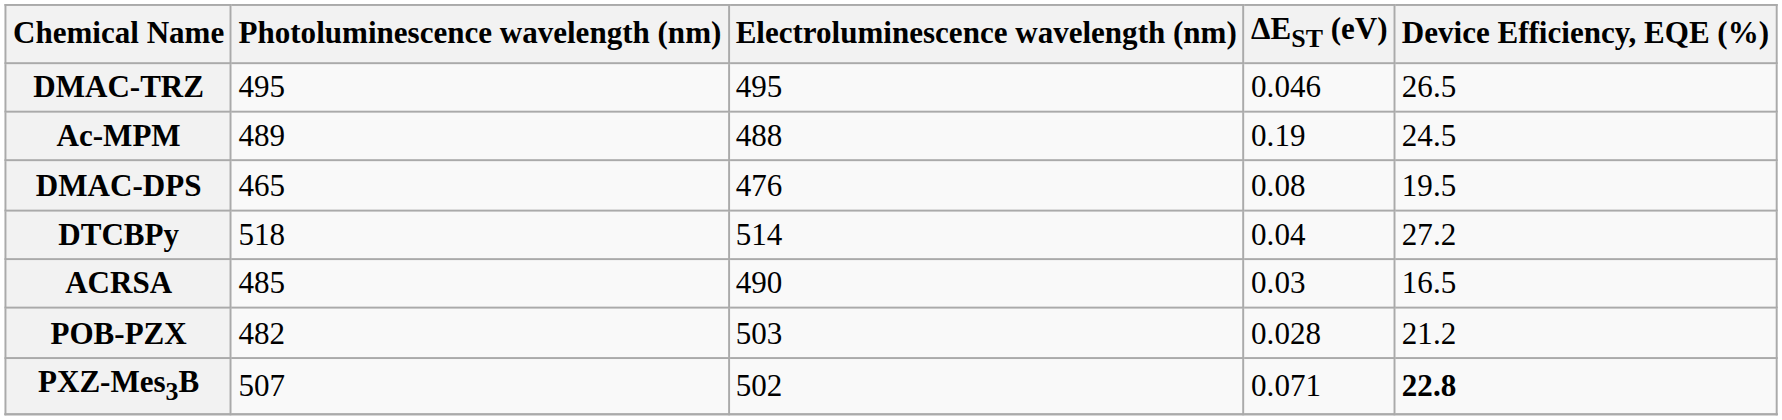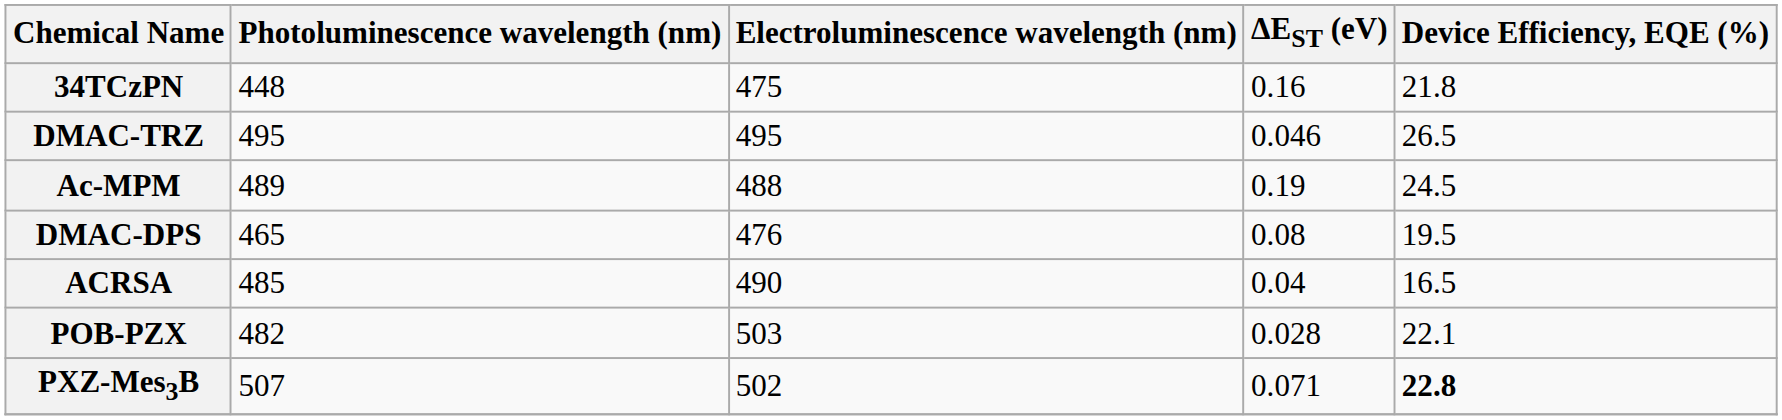 <table class="wikitable sortable" style="margin: 1em auto 1em auto">
 <tr>
 <th>Chemical Name</th>
 <th>Photoluminescence wavelength (nm)</th>
 <th>Electroluminescence wavelength (nm)</th>
 <th><strong>Δ</strong>E<sub>ST</sub> (eV)</th>
 <th>Device Efficiency, EQE (%)</th>
+</tr>
+<tr>
+<th>34TCzPN</th>
+<td>448</td>
+<td>475</td>
+<td>0.16</td>
+<td>21.8</td>
 </tr>
 <tr>
 <th>DMAC-TRZ</th>
 <td>495</td>
 <td>495</td>
 <td>0.046</td>
 <td>26.5</td>
 </tr>
 <tr>
 <th>Ac-MPM</th>
 <td>489</td>
 <td>488</td>
 <td>0.19</td>
 <td>24.5</td>
 </tr>
 <tr>
 <th>DMAC-DPS</th>
 <td>465</td>
 <td>476</td>
 <td>0.08</td>
 <td>19.5</td>
 </tr>
 <tr>
-<th>DTCBPy</th>
-<td>518</td>
-<td>514</td>
-<td>0.04</td>
-<td>27.2</td>
-</tr>
-<tr>
 <th>ACRSA</th>
 <td>485</td>
 <td>490</td>
-<td>0.03</td>
+<td>0.04</td>
 <td>16.5</td>
 </tr>
 <tr>
 <th>POB-PZX</th>
 <td>482</td>
 <td>503</td>
 <td>0.028</td>
-<td>21.2</td>
+<td>22.1</td>
 </tr>
 <tr>
 <th>PXZ-Mes<sub>3</sub>B</th>
 <td>507</td>
 <td>502</td>
 <td>0.071</td>
 <td><strong>22.8</strong></td>
 </tr>
 <tr>
 </tr>
 </table>
